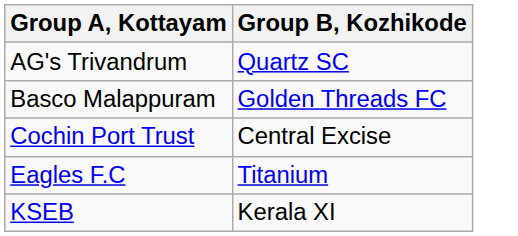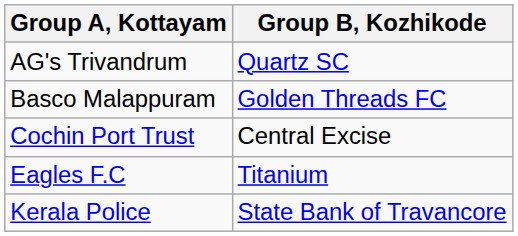 <table class="wikitable" style="text-align:center;">
 <tr>
 <th>Group A, Kottayam</th>
 <th>Group B, Kozhikode</th>
 </tr>
 <tr>
 <td style="text-align:left;">AG's Trivandrum</td>
 <td style="text-align:left;"><a href='#'>Quartz SC</a></td>
 </tr>
 <tr>
 <td style="text-align:left;">Basco Malappuram</td>
 <td style="text-align:left;"><a href='#'>Golden Threads FC</a></td>
 </tr>
 <tr>
 <td style="text-align:left;"><a href='#'>Cochin Port Trust</a></td>
 <td style="text-align:left;">Central Excise</td>
 </tr>
 <tr>
 <td style="text-align:left;"><a href='#'>Eagles F.C</a></td>
 <td style="text-align:left;"><a href='#'>Titanium</a></td>
 </tr>
 <tr>
-<td style="text-align:left;"><a href='#'>KSEB</a></td>
-<td style="text-align:left;">Kerala XI</td>
+<td style="text-align:left;"><a href='#'>Kerala Police</a></td>
+<td style="text-align:left;"><a href='#'>State Bank of Travancore</a></td>
 </tr>
 </table>
